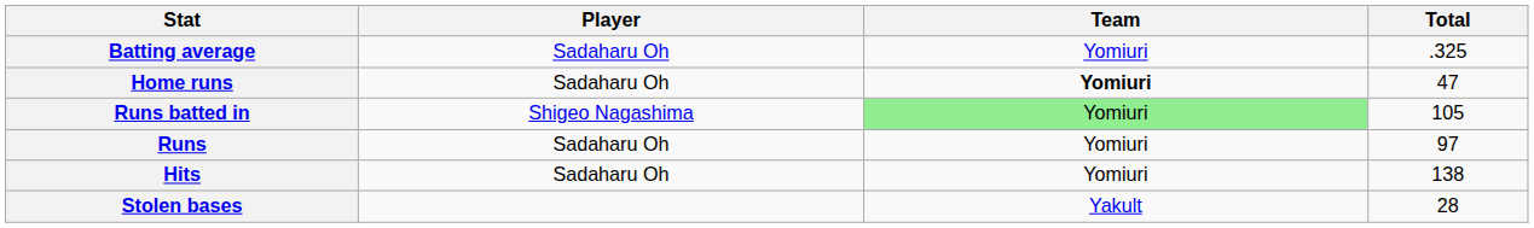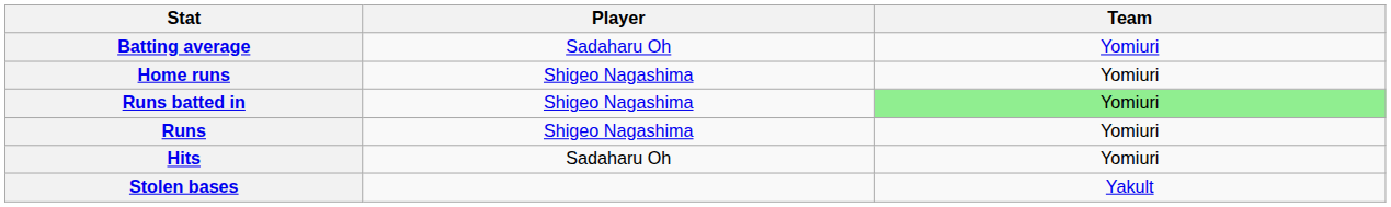 <table class="wikitable" style="text-align:center;">
 <tr>
 <th scope="col" width="7%">Stat</th>
 <th scope="col" width="10%">Player</th>
 <th scope="col" width="10%">Team</th>
-<th scope="col" width="3%">Total</th>
 </tr>
 <tr>
 <th scope="row" style="text-align:center;"><a href='#'>Batting average</a></th>
 <td><a href='#'>Sadaharu Oh</a></td>
 <td><a href='#'>Yomiuri</a></td>
-<td>.325</td>
 </tr>
 <tr>
 <th scope="row" style="text-align:center;"><a href='#'>Home runs</a></th>
-<td>Sadaharu Oh</td>
-<td><strong>Yomiuri</strong></td>
-<td>47</td>
+<td><a href='#'>Shigeo Nagashima</a></td>
+<td>Yomiuri</td>
 </tr>
 <tr>
 <th scope="row" style="text-align:center;"><a href='#'>Runs batted in</a></th>
 <td><a href='#'>Shigeo Nagashima</a></td>
 <td style="background: lightgreen;">Yomiuri</td>
-<td>105</td>
 </tr>
 <tr>
 <th scope="row" style="text-align:center;"><a href='#'>Runs</a></th>
-<td>Sadaharu Oh</td>
+<td><a href='#'>Shigeo Nagashima</a></td>
 <td>Yomiuri</td>
-<td>97</td>
 </tr>
 <tr>
 <th scope="row" style="text-align:center;"><a href='#'>Hits</a></th>
 <td>Sadaharu Oh</td>
 <td>Yomiuri</td>
-<td>138</td>
 </tr>
 <tr>
 <th scope="row" style="text-align:center;"><a href='#'>Stolen bases</a></th>
 <td></td>
 <td><a href='#'>Yakult</a></td>
-<td>28</td>
 </tr>
 </table>
